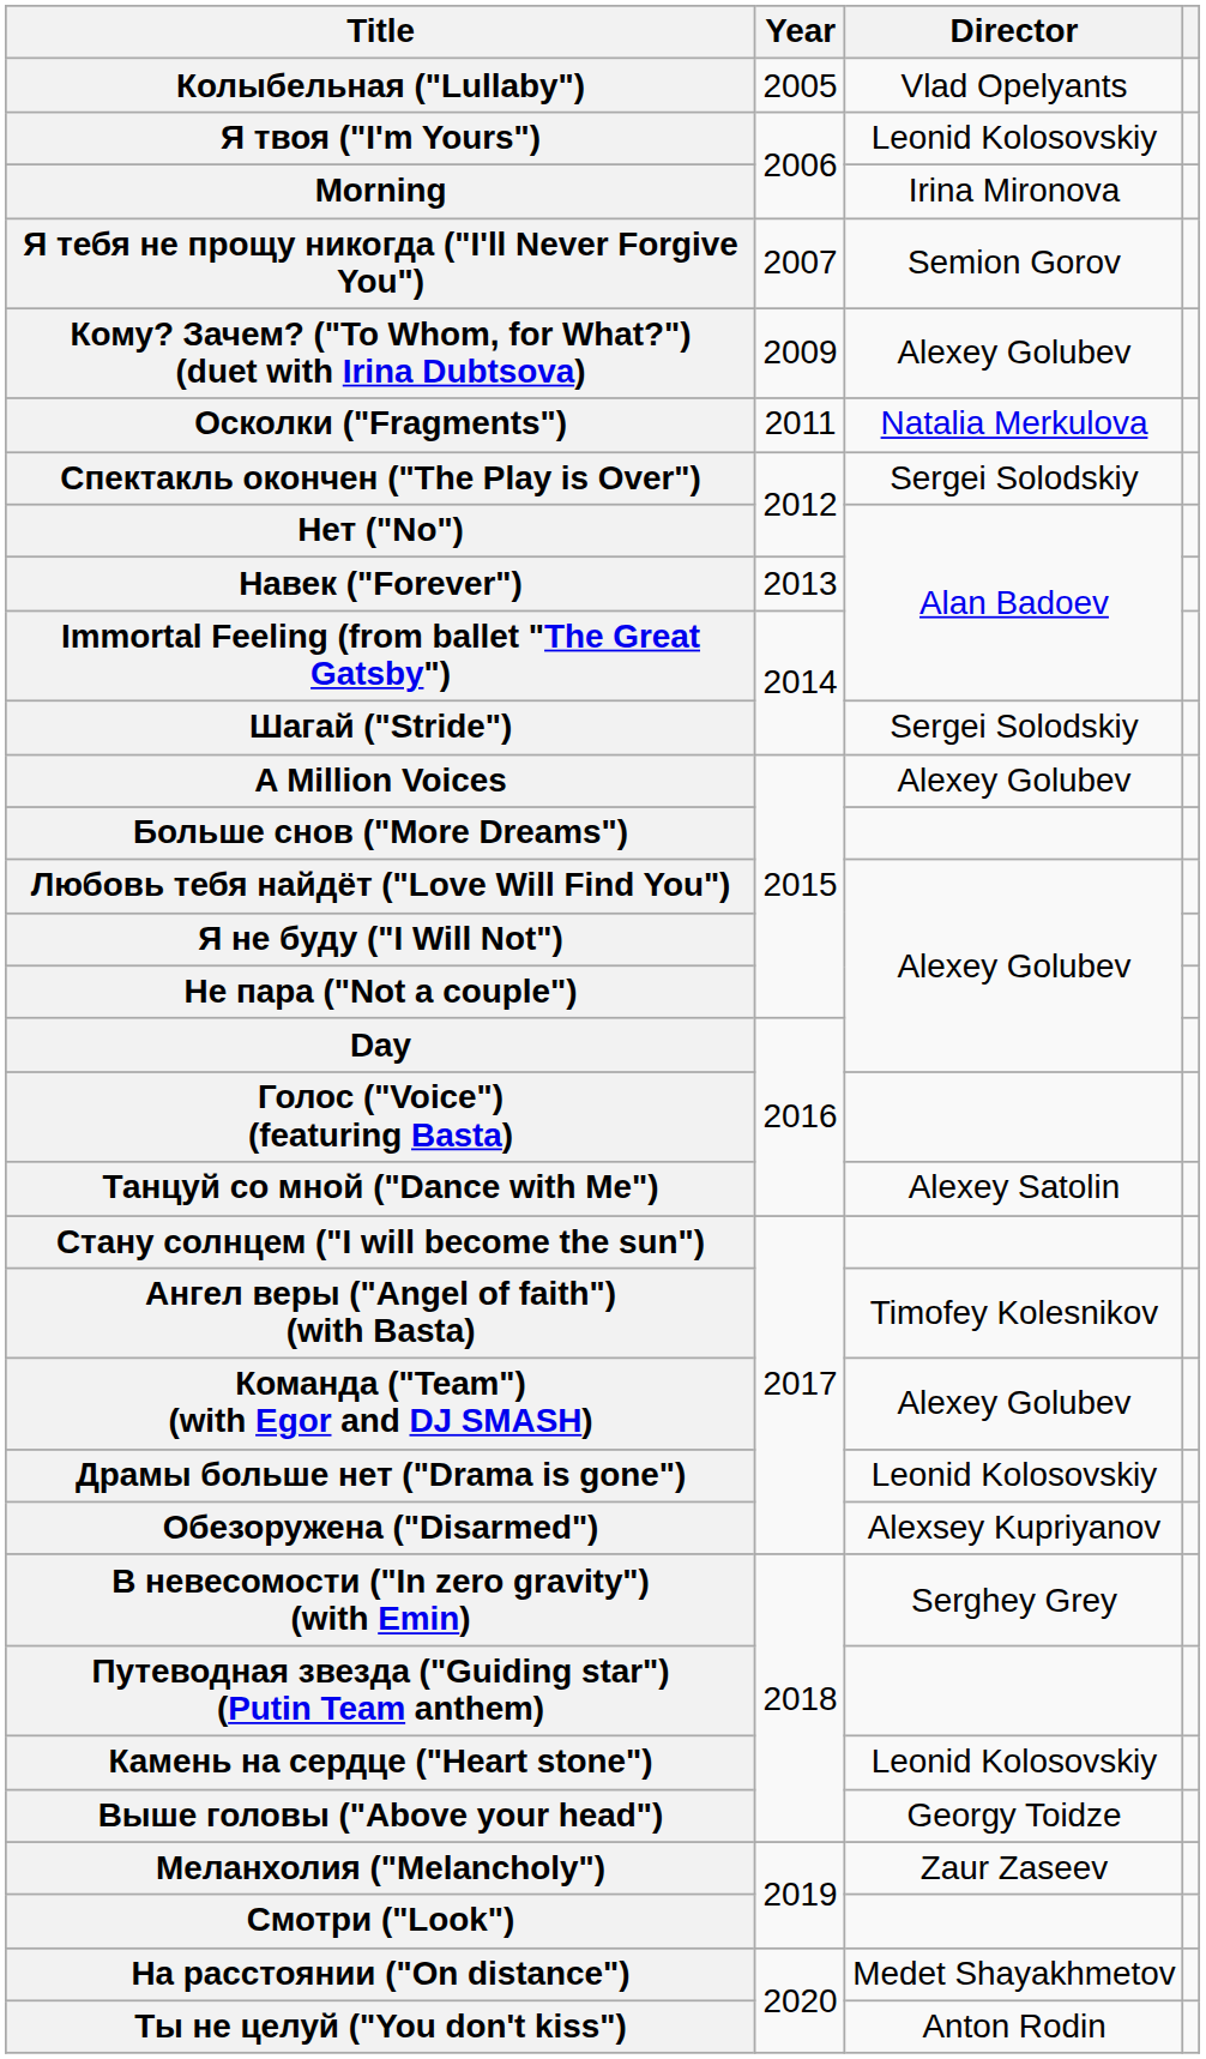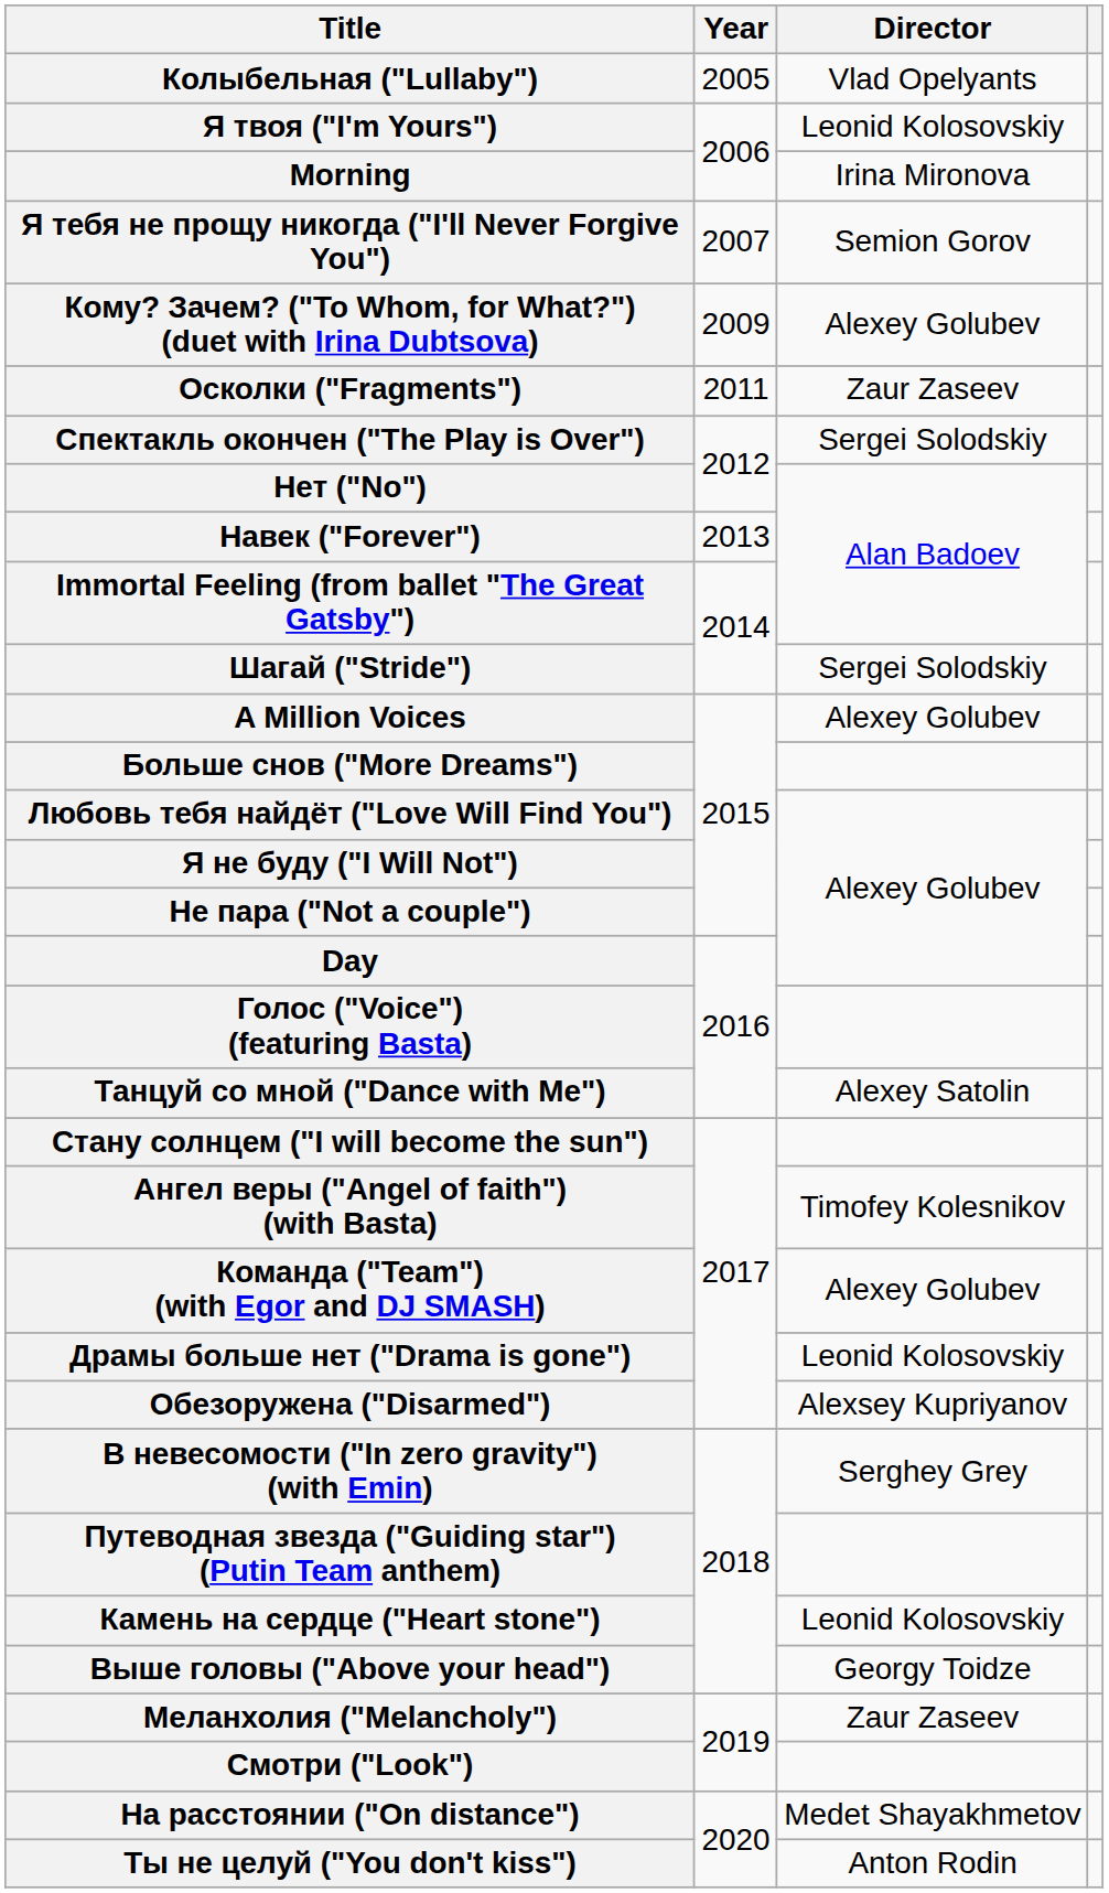 <table class="wikitable plainrowheaders" style="text-align:center;">
 <tr>
 <th scope="col" style="width:22em;">Title</th>
 <th scope="col" style="width:1em;">Year</th>
 <th scope="col">Director</th>
 <th scope="col"></th>
 </tr>
 <tr>
 <th scope="row">Колыбельная <span>("Lullaby")</span></th>
 <td>2005</td>
 <td>Vlad Opelyants</td>
 <td></td>
 </tr>
 <tr>
 <th scope="row">Я твоя <span>("I'm Yours")</span></th>
 <td rowspan="2">2006</td>
 <td>Leonid Kolosovskiy</td>
 <td></td>
 </tr>
 <tr>
 <th scope="row">Morning</th>
 <td>Irina Mironova</td>
 <td></td>
 </tr>
 <tr>
 <th scope="row">Я тебя не прощу никогда <span>("I'll Never Forgive You")</span></th>
 <td>2007</td>
 <td>Semion Gorov</td>
 <td></td>
 </tr>
 <tr>
 <th scope="row">Кому? Зачем? <span>("To Whom, for What?")</span><br><span>(duet with <a href='#'>Irina Dubtsova</a>)</span></th>
 <td>2009</td>
 <td>Alexey Golubev</td>
 <td></td>
 </tr>
 <tr>
 <th scope="row">Осколки <span>("Fragments")</span></th>
 <td>2011</td>
-<td><a href='#'>Natalia Merkulova</a></td>
+<td>Zaur Zaseev</td>
 <td></td>
 </tr>
 <tr>
 <th scope="row">Спектакль окончен <span>("The Play is Over")</span></th>
 <td rowspan="2">2012</td>
 <td>Sergei Solodskiy</td>
 <td></td>
 </tr>
 <tr>
 <th scope="row">Нет <span>("No")</span></th>
 <td rowspan="3"><a href='#'>Alan Badoev</a></td>
 <td></td>
 </tr>
 <tr>
 <th scope="row">Навек <span>("Forever")</span></th>
 <td>2013</td>
 <td></td>
 </tr>
 <tr>
 <th scope="row">Immortal Feeling (from ballet "<a href='#'>The Great Gatsby</a>")</th>
 <td rowspan="2">2014</td>
 <td></td>
 </tr>
 <tr>
 <th scope="row">Шагай <span>("Stride")</span></th>
 <td>Sergei Solodskiy</td>
 <td></td>
 </tr>
 <tr>
 <th scope="row">A Million Voices</th>
 <td rowspan="5">2015</td>
 <td>Alexey Golubev</td>
 <td></td>
 </tr>
 <tr>
 <th scope="row">Больше снов <span>("More Dreams")</span></th>
 <td></td>
 <td></td>
 </tr>
 <tr>
 <th scope="row">Любовь тебя найдёт <span>("Love Will Find You")</span></th>
 <td rowspan="4">Alexey Golubev</td>
 <td></td>
 </tr>
 <tr>
 <th scope="row">Я не буду <span>("I Will Not")</span></th>
 <td></td>
 </tr>
 <tr>
 <th scope="row">Не пара <span>("Not a couple")</span></th>
 <td></td>
 </tr>
 <tr>
 <th scope="row">Day</th>
 <td rowspan="3">2016</td>
 <td></td>
 </tr>
 <tr>
 <th scope="row">Голос <span>("Voice")</span><br><span>(featuring <a href='#'>Basta</a>)</span></th>
 <td></td>
 <td></td>
 </tr>
 <tr>
 <th scope="row">Танцуй со мной <span>("Dance with Me")</span></th>
 <td>Alexey Satolin</td>
 <td></td>
 </tr>
 <tr>
 <th scope="row">Стану солнцем <span>("I will become the sun")</span></th>
 <td rowspan="5">2017</td>
 <td></td>
 <td></td>
 </tr>
 <tr>
 <th scope="row">Ангел веры <span>("Angel of faith")</span><br><span>(with Basta)</span></th>
 <td>Timofey Kolesnikov</td>
 <td></td>
 </tr>
 <tr>
 <th scope="row">Команда <span>("Team")</span><br><span>(with <a href='#'>Egor</a> and <a href='#'>DJ SMASH</a>)</span></th>
 <td>Alexey Golubev</td>
 <td></td>
 </tr>
 <tr>
 <th scope="row">Драмы больше нет <span>("Drama is gone")</span></th>
 <td>Leonid Kolosovskiy</td>
 <td></td>
 </tr>
 <tr>
 <th scope="row">Обезоружена <span>("Disarmed")</span></th>
 <td>Alexsey Kupriyanov</td>
 <td></td>
 </tr>
 <tr>
 <th scope="row">В невесомости <span>("In zero gravity")</span><br><span>(with <a href='#'>Emin</a>)</span></th>
 <td rowspan="4">2018</td>
 <td>Serghey Grey</td>
 <td></td>
 </tr>
 <tr>
 <th scope="row">Путеводная звезда <span>("Guiding star")</span><br><span>(<a href='#'>Putin Team</a> anthem)</span></th>
 <td></td>
 <td></td>
 </tr>
 <tr>
 <th scope="row">Камень на сердце <span>("Heart stone")</span></th>
 <td>Leonid Kolosovskiy</td>
 <td></td>
 </tr>
 <tr>
 <th scope="row">Выше головы <span>("Above your head")</span></th>
 <td>Georgy Toidze</td>
 <td></td>
 </tr>
 <tr>
 <th scope="row">Меланхолия <span>("Melancholy")</span></th>
 <td rowspan="2">2019</td>
 <td>Zaur Zaseev</td>
 <td></td>
 </tr>
 <tr>
 <th scope="row">Смотри <span>("Look")</span></th>
 <td></td>
 <td></td>
 </tr>
 <tr>
 <th scope="row">На расстоянии <span>("On distance")</span></th>
 <td rowspan="2">2020</td>
 <td>Medet Shayakhmetov</td>
 <td></td>
 </tr>
 <tr>
 <th scope="row">Ты не целуй <span>("You don't kiss")</span></th>
 <td>Anton Rodin</td>
 <td></td>
 </tr>
 </table>
